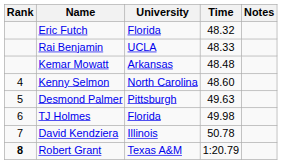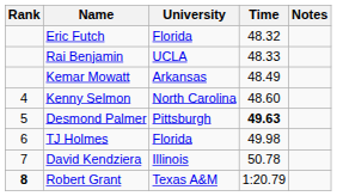 <table class="wikitable sortable" style="text-align:center">
 <tr>
 <th>Rank</th>
 <th>Name</th>
 <th>University</th>
 <th>Time</th>
 <th>Notes</th>
 </tr>
 <tr>
 <td></td>
 <td align=left><a href='#'>Eric Futch</a></td>
 <td align=left><a href='#'>Florida</a></td>
 <td>48.32</td>
 <td></td>
 </tr>
 <tr>
 <td></td>
 <td align=left><a href='#'>Rai Benjamin</a></td>
 <td align=left><a href='#'>UCLA</a></td>
 <td>48.33</td>
 <td></td>
 </tr>
 <tr>
 <td></td>
 <td align=left> <a href='#'>Kemar Mowatt</a></td>
 <td align=left><a href='#'>Arkansas</a></td>
-<td>48.48</td>
+<td>48.49</td>
 <td></td>
 </tr>
 <tr>
 <td>4</td>
 <td align=left><a href='#'>Kenny Selmon</a></td>
 <td align=left><a href='#'>North Carolina</a></td>
 <td>48.60</td>
 <td></td>
 </tr>
 <tr>
 <td>5</td>
 <td align=left><a href='#'>Desmond Palmer</a></td>
 <td align="left"><a href='#'>Pittsburgh</a></td>
-<td>49.63</td>
+<td><strong>49.63</strong></td>
 <td></td>
 </tr>
 <tr>
 <td>6</td>
 <td align=left><a href='#'>TJ Holmes</a></td>
 <td align=left><a href='#'>Florida</a></td>
 <td>49.98</td>
 <td></td>
 </tr>
 <tr>
 <td>7</td>
 <td align=left><a href='#'>David Kendziera</a></td>
 <td align=left><a href='#'>Illinois</a></td>
 <td>50.78</td>
 <td></td>
 </tr>
 <tr>
 <td><strong>8</strong></td>
 <td align=left><a href='#'>Robert Grant</a></td>
 <td align=left><a href='#'>Texas A&M</a></td>
 <td>1:20.79</td>
 <td></td>
 </tr>
 </table>
